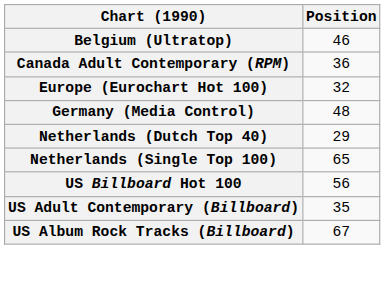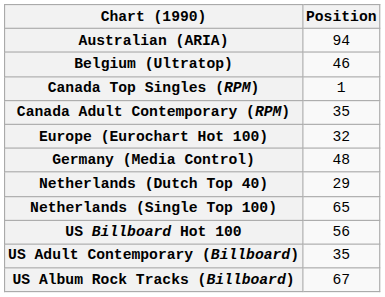 <table class="wikitable sortable plainrowheaders" style="text-align:center">
 <tr>
 <th>Chart (1990)</th>
 <th>Position</th>
 </tr>
 <tr>
+<th scope="row">Australian (ARIA)</th>
+<td>94</td>
+</tr>
+<tr>
 <th scope="row">Belgium (Ultratop)</th>
 <td align="center">46</td>
 </tr>
 <tr>
+<th scope="row">Canada Top Singles (<em>RPM</em>)</th>
+<td>1</td>
+</tr>
+<tr>
 <th scope="row">Canada Adult Contemporary (<em>RPM</em>)</th>
-<td>36</td>
+<td>35</td>
 </tr>
 <tr>
 <th scope="row">Europe (Eurochart Hot 100)</th>
 <td>32</td>
 </tr>
 <tr>
 <th scope="row">Germany (Media Control)</th>
 <td>48</td>
 </tr>
 <tr>
 <th scope="row">Netherlands (Dutch Top 40)</th>
 <td>29</td>
 </tr>
 <tr>
 <th scope="row">Netherlands (Single Top 100)</th>
 <td>65</td>
 </tr>
 <tr>
 <th scope="row">US <em>Billboard</em> Hot 100</th>
 <td>56</td>
 </tr>
 <tr>
 <th scope="row">US Adult Contemporary (<em>Billboard</em>)</th>
 <td>35</td>
 </tr>
 <tr>
 <th scope="row">US Album Rock Tracks (<em>Billboard</em>)</th>
 <td>67</td>
 </tr>
 </table>
